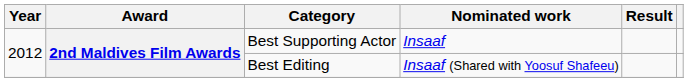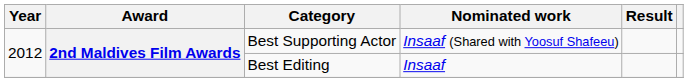 <table class="wikitable plainrowheaders sortable">
 <tr>
 <th scope="col">Year</th>
 <th scope="col">Award</th>
 <th scope="col">Category</th>
 <th scope="col">Nominated work</th>
 <th scope="col">Result</th>
 <th scope="col" class="unsortable"></th>
 </tr>
 <tr>
 <td rowspan="2">2012</td>
 <th scope="row" rowspan="2"><a href='#'>2nd Maldives Film Awards</a></th>
 <td>Best Supporting Actor</td>
-<td><em><a href='#'>Insaaf</a></em></td>
+<td><em><a href='#'>Insaaf</a></em>  <small>(Shared with <a href='#'>Yoosuf Shafeeu</a>)</small></td>
 <td></td>
 <td style="text-align:center;"></td>
 </tr>
 <tr>
 <td>Best Editing</td>
-<td><em><a href='#'>Insaaf</a></em>  <small>(Shared with <a href='#'>Yoosuf Shafeeu</a>)</small></td>
+<td><em><a href='#'>Insaaf</a></em></td>
 <td></td>
 <td style="text-align:center;"></td>
 </tr>
 <tr>
 </tr>
 </table>
